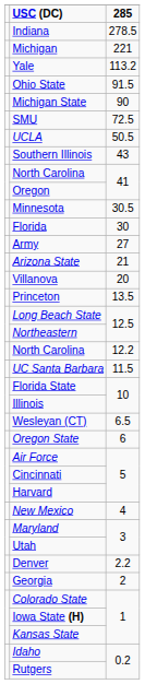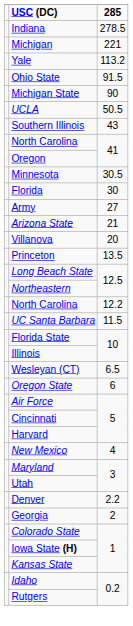 <table class="wikitable sortable" style="text-align:center">
 <tr>
 </tr>
 <tr>
 <td></td>
 <td align=left><strong><a href='#'>USC</a></strong> <strong>(DC)</strong></td>
 <td><strong>285</strong></td>
 </tr>
 <tr>
 <td></td>
 <td align=left><a href='#'>Indiana</a></td>
 <td>278.5</td>
 </tr>
 <tr>
 <td></td>
 <td align=left><a href='#'>Michigan</a></td>
 <td>221</td>
 </tr>
 <tr>
 <td></td>
 <td align=left><a href='#'>Yale</a></td>
 <td>113.2</td>
 </tr>
 <tr>
 <td></td>
 <td align=left><a href='#'>Ohio State</a></td>
 <td>91.5</td>
 </tr>
 <tr>
 <td></td>
 <td align=left><a href='#'>Michigan State</a></td>
 <td>90</td>
-</tr>
-<tr>
-<td></td>
-<td align=left><a href='#'>SMU</a></td>
-<td>72.5</td>
 </tr>
 <tr>
 <td></td>
 <td align=left><em><a href='#'>UCLA</a></em></td>
 <td>50.5</td>
 </tr>
 <tr>
 <td></td>
 <td align=left><a href='#'>Southern Illinois</a></td>
 <td>43</td>
 </tr>
 <tr>
 <td rowspan=2></td>
 <td align=left><a href='#'>North Carolina</a></td>
 <td rowspan=2>41</td>
 </tr>
 <tr>
 <td align=left><a href='#'>Oregon</a></td>
 </tr>
 <tr>
 <td></td>
 <td align=left><a href='#'>Minnesota</a></td>
 <td>30.5</td>
 </tr>
 <tr>
 <td></td>
 <td align=left><a href='#'>Florida</a></td>
 <td>30</td>
 </tr>
 <tr>
 <td></td>
 <td align=left><a href='#'>Army</a></td>
 <td>27</td>
 </tr>
 <tr>
 <td></td>
 <td align=left><em><a href='#'>Arizona State</a></em></td>
 <td>21</td>
 </tr>
 <tr>
 <td></td>
 <td align=left><a href='#'>Villanova</a></td>
 <td>20</td>
 </tr>
 <tr>
 <td></td>
 <td align=left><a href='#'>Princeton</a></td>
 <td>13.5</td>
 </tr>
 <tr>
 <td rowspan=2></td>
 <td align=left><em><a href='#'>Long Beach State</a></em></td>
 <td rowspan=2>12.5</td>
 </tr>
 <tr>
 <td align=left><em><a href='#'>Northeastern</a></em></td>
 </tr>
 <tr>
 <td></td>
 <td align=left><a href='#'>North Carolina</a></td>
 <td>12.2</td>
 </tr>
 <tr>
 <td></td>
 <td align=left><em><a href='#'>UC Santa Barbara</a></em></td>
 <td>11.5</td>
 </tr>
 <tr>
 <td rowspan=2></td>
 <td align=left><a href='#'>Florida State</a></td>
 <td rowspan=2>10</td>
 </tr>
 <tr>
 <td align=left><a href='#'>Illinois</a></td>
 </tr>
 <tr>
 <td></td>
 <td align=left><a href='#'>Wesleyan (CT)</a></td>
 <td>6.5</td>
 </tr>
 <tr>
 <td></td>
 <td align=left><em><a href='#'>Oregon State</a></em></td>
 <td>6</td>
 </tr>
 <tr>
 <td rowspan=3></td>
 <td align=left><em><a href='#'>Air Force</a></em></td>
 <td rowspan=3>5</td>
 </tr>
 <tr>
 <td align=left><a href='#'>Cincinnati</a></td>
 </tr>
 <tr>
 <td align=left><a href='#'>Harvard</a></td>
 </tr>
 <tr>
 <td></td>
 <td align=left><em><a href='#'>New Mexico</a></em></td>
 <td>4</td>
 </tr>
 <tr>
 <td rowspan=2></td>
 <td align=left><em><a href='#'>Maryland</a></em></td>
 <td rowspan=2>3</td>
 </tr>
 <tr>
 <td align=left><a href='#'>Utah</a></td>
 </tr>
 <tr>
 <td></td>
 <td align=left><a href='#'>Denver</a></td>
 <td>2.2</td>
 </tr>
 <tr>
 <td></td>
 <td align=left><a href='#'>Georgia</a></td>
 <td>2</td>
 </tr>
 <tr>
 <td rowspan=3></td>
 <td align=left><em><a href='#'>Colorado State</a></em></td>
 <td rowspan=3>1</td>
 </tr>
 <tr>
 <td align=left><a href='#'>Iowa State</a> <strong>(H)</strong></td>
 </tr>
 <tr>
 <td align=left><em><a href='#'>Kansas State</a></em></td>
 </tr>
 <tr>
 <td rowspan=2></td>
 <td align=left><em><a href='#'>Idaho</a></em></td>
 <td rowspan=2>0.2</td>
 </tr>
 <tr>
 <td align=left><a href='#'>Rutgers</a></td>
 </tr>
 </table>
